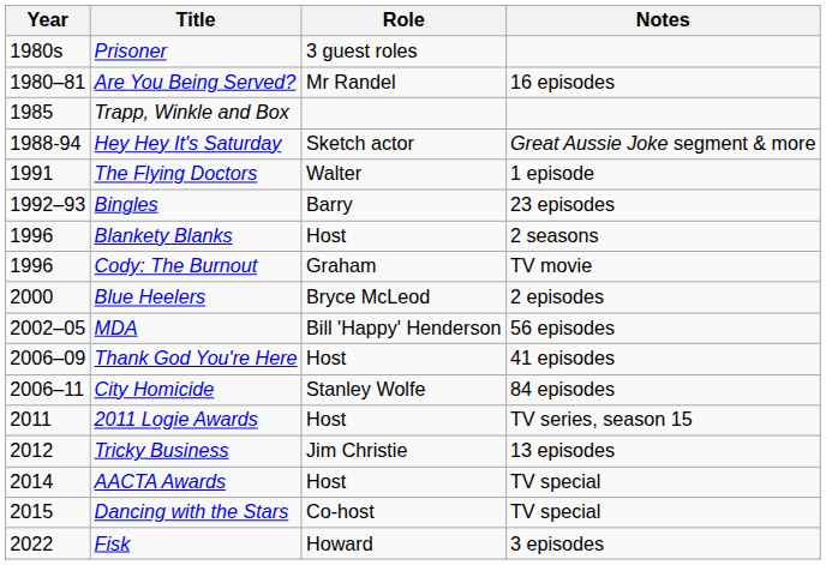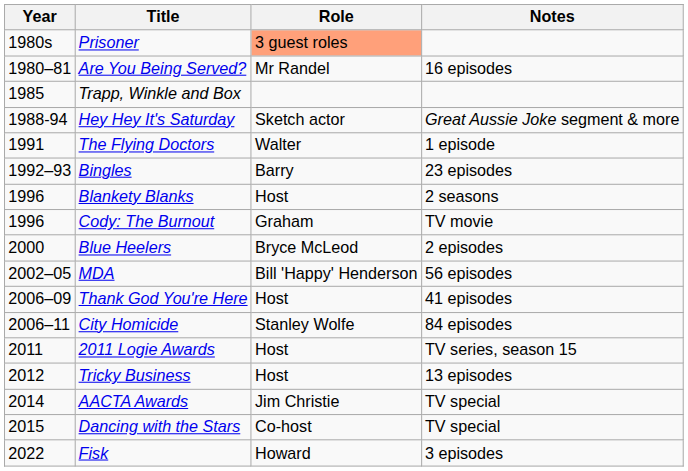 <table class="wikitable">
 <tr>
 <th>Year</th>
 <th>Title</th>
 <th>Role</th>
 <th>Notes</th>
 </tr>
 <tr>
 <td>1980s</td>
 <td><em><a href='#'>Prisoner</a></em></td>
-<td>3 guest roles</td>
+<td style="background: lightsalmon;">3 guest roles</td>
 <td></td>
 </tr>
 <tr>
 <td>1980–81</td>
 <td><em><a href='#'>Are You Being Served?</a></em></td>
 <td>Mr Randel</td>
 <td>16 episodes</td>
 </tr>
 <tr>
 <td>1985</td>
 <td><em>Trapp, Winkle and Box</em></td>
 <td></td>
 <td></td>
 </tr>
 <tr>
 <td>1988-94</td>
 <td><em><a href='#'>Hey Hey It's Saturday</a></em></td>
 <td>Sketch actor</td>
 <td><em>Great Aussie Joke</em> segment & more</td>
 </tr>
 <tr>
 <td>1991</td>
 <td><em><a href='#'>The Flying Doctors</a></em></td>
 <td>Walter</td>
 <td>1 episode</td>
 </tr>
 <tr>
 <td>1992–93</td>
 <td><em><a href='#'>Bingles</a></em></td>
 <td>Barry</td>
 <td>23 episodes</td>
 </tr>
 <tr>
 <td>1996</td>
 <td><em><a href='#'>Blankety Blanks</a></em></td>
 <td>Host</td>
 <td>2 seasons</td>
 </tr>
 <tr>
 <td>1996</td>
 <td><em><a href='#'>Cody: The Burnout</a></em></td>
 <td>Graham</td>
 <td>TV movie</td>
 </tr>
 <tr>
 <td>2000</td>
 <td><em><a href='#'>Blue Heelers</a></em></td>
 <td>Bryce McLeod</td>
 <td>2 episodes</td>
 </tr>
 <tr>
 <td>2002–05</td>
 <td><em><a href='#'>MDA</a></em></td>
 <td>Bill 'Happy' Henderson</td>
 <td>56 episodes</td>
 </tr>
 <tr>
 <td>2006–09</td>
 <td><em><a href='#'>Thank God You're Here</a></em></td>
 <td>Host</td>
 <td>41 episodes</td>
 </tr>
 <tr>
 <td>2006–11</td>
 <td><em><a href='#'>City Homicide</a></em></td>
 <td>Stanley Wolfe</td>
 <td>84 episodes</td>
 </tr>
 <tr>
 <td>2011</td>
 <td><em><a href='#'>2011 Logie Awards</a></em></td>
 <td>Host</td>
 <td>TV series, season 15</td>
 </tr>
 <tr>
 <td>2012</td>
 <td><em><a href='#'>Tricky Business</a></em></td>
-<td>Jim Christie</td>
+<td>Host</td>
 <td>13 episodes</td>
 </tr>
 <tr>
 <td>2014</td>
 <td><em><a href='#'>AACTA Awards</a></em></td>
-<td>Host</td>
+<td>Jim Christie</td>
 <td>TV special</td>
 </tr>
 <tr>
 <td>2015</td>
 <td><em><a href='#'> Dancing with the Stars</a></em></td>
 <td>Co-host</td>
 <td>TV special</td>
 </tr>
 <tr>
 <td>2022</td>
 <td><em><a href='#'>Fisk</a></em></td>
 <td>Howard</td>
 <td>3 episodes</td>
 </tr>
 </table>
